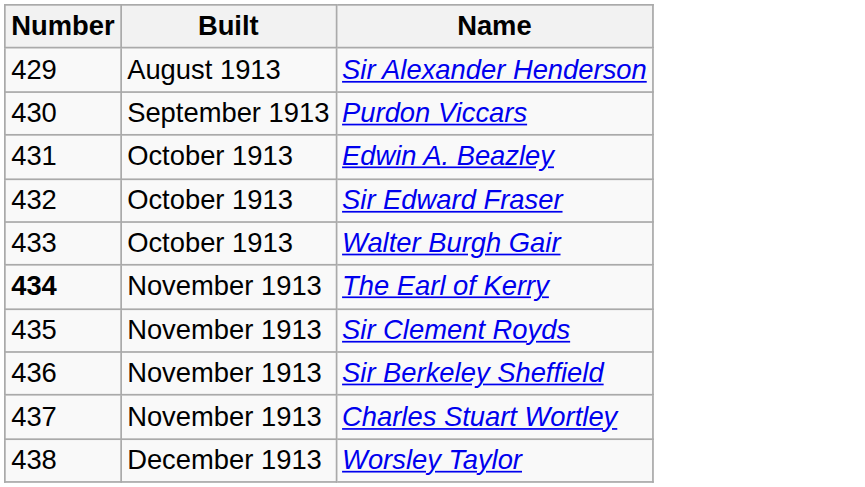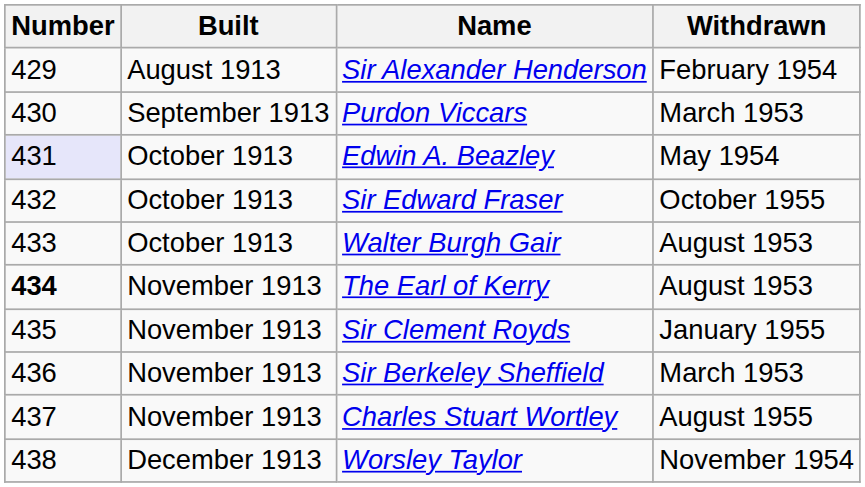 <table class="wikitable sortable">
 <tr>
 <th>Number</th>
 <th>Built</th>
 <th>Name</th>
+<th>Withdrawn</th>
 </tr>
 <tr>
 <td>429</td>
 <td>August 1913</td>
 <td><em><a href='#'>Sir Alexander Henderson</a></em></td>
+<td>February 1954</td>
 </tr>
 <tr>
 <td>430</td>
 <td>September 1913</td>
 <td><em><a href='#'>Purdon Viccars</a></em></td>
+<td>March 1953</td>
 </tr>
 <tr>
-<td>431</td>
+<td style="background: lavender;">431</td>
 <td>October 1913</td>
 <td><em><a href='#'>Edwin A. Beazley</a></em></td>
+<td>May 1954</td>
 </tr>
 <tr>
 <td>432</td>
 <td>October 1913</td>
 <td><em><a href='#'>Sir Edward Fraser</a></em></td>
+<td>October 1955</td>
 </tr>
 <tr>
 <td>433</td>
 <td>October 1913</td>
 <td><em><a href='#'>Walter Burgh Gair</a></em></td>
+<td>August 1953</td>
 </tr>
 <tr>
 <td><strong>434</strong></td>
 <td>November 1913</td>
 <td><em><a href='#'>The Earl of Kerry</a></em></td>
+<td>August 1953</td>
 </tr>
 <tr>
 <td>435</td>
 <td>November 1913</td>
 <td><em><a href='#'>Sir Clement Royds</a></em></td>
+<td>January 1955</td>
 </tr>
 <tr>
 <td>436</td>
 <td>November 1913</td>
 <td><em><a href='#'>Sir Berkeley Sheffield</a></em></td>
+<td>March 1953</td>
 </tr>
 <tr>
 <td>437</td>
 <td>November 1913</td>
 <td><em><a href='#'>Charles Stuart Wortley</a></em></td>
+<td>August 1955</td>
 </tr>
 <tr>
 <td>438</td>
 <td>December 1913</td>
 <td><em><a href='#'>Worsley Taylor</a></em></td>
+<td>November 1954</td>
 </tr>
 </table>
